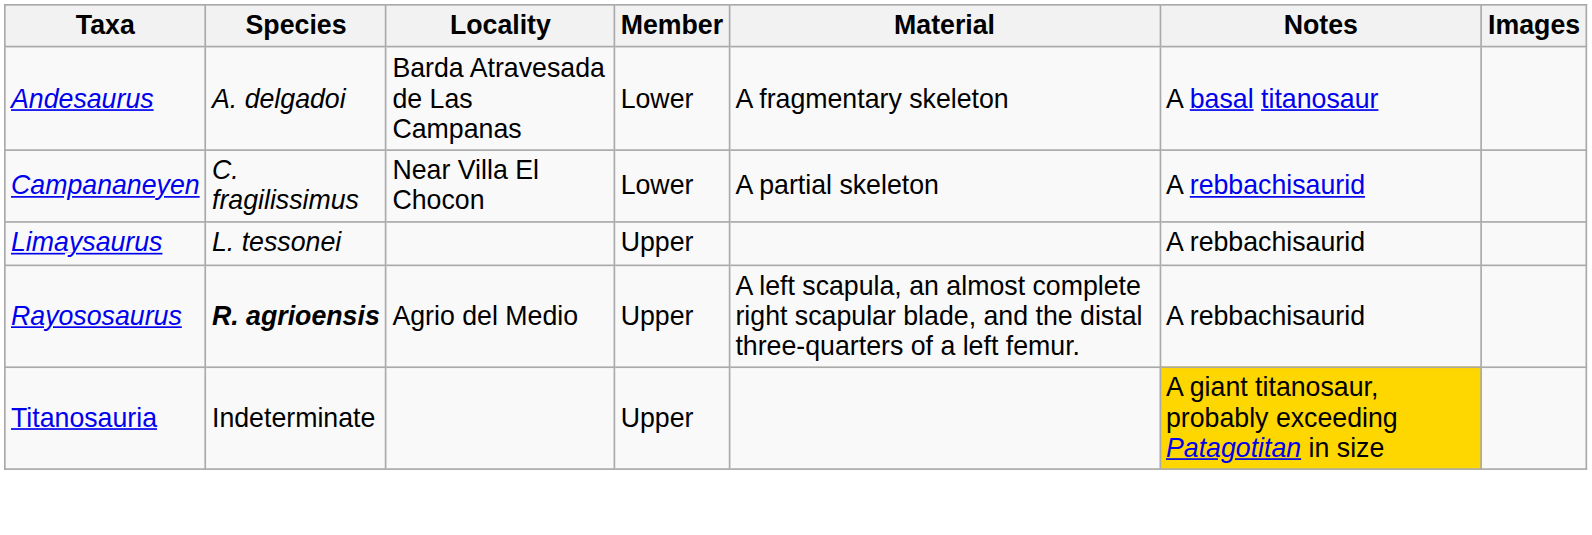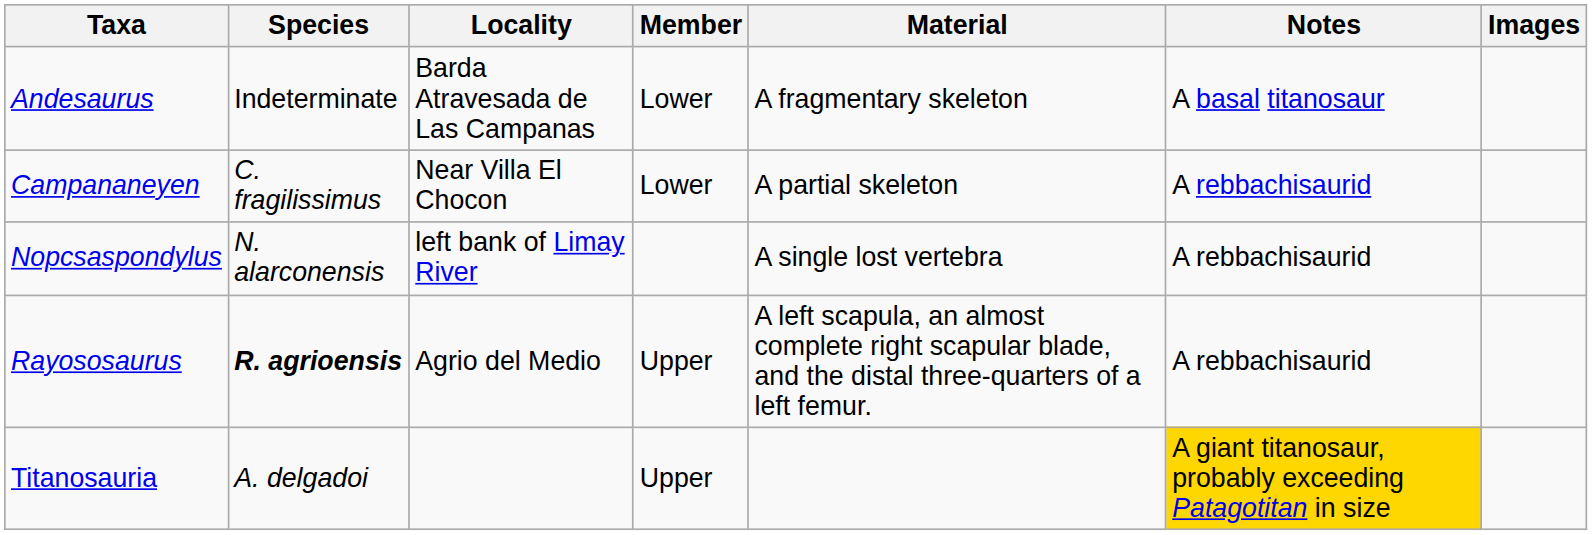 <table class="wikitable sortable" align="center" width="75%">
 <tr>
 <th>Taxa</th>
 <th>Species</th>
 <th>Locality</th>
 <th>Member</th>
 <th>Material</th>
 <th>Notes</th>
 <th>Images</th>
 </tr>
 <tr>
 <td><em><a href='#'>Andesaurus</a></em></td>
-<td><em>A. delgadoi</em></td>
+<td>Indeterminate</td>
 <td>Barda Atravesada de Las Campanas</td>
 <td>Lower</td>
 <td>A fragmentary skeleton</td>
 <td>A <a href='#'>basal</a> <a href='#'>titanosaur</a></td>
 <td></td>
 </tr>
 <tr>
 <td><em><a href='#'>Campananeyen</a></em></td>
 <td><em>C. fragilissimus</em></td>
 <td>Near Villa El Chocon</td>
 <td>Lower</td>
 <td>A partial skeleton</td>
 <td>A <a href='#'>rebbachisaurid</a></td>
 <td></td>
 </tr>
 <tr>
-<td><em><a href='#'>Limaysaurus</a></em></td>
-<td><em>L. tessonei</em></td>
+<td><em><a href='#'>Nopcsaspondylus</a></em></td>
+<td><em>N. alarconensis</em></td>
+<td>left bank of <a href='#'>Limay River</a></td>
 <td></td>
-<td>Upper</td>
-<td></td>
+<td>A single lost vertebra</td>
 <td>A rebbachisaurid</td>
 <td></td>
 </tr>
 <tr>
 <td><em><a href='#'>Rayososaurus</a></em></td>
 <td><strong><em>R. agrioensis</em></strong></td>
 <td>Agrio del Medio</td>
 <td>Upper</td>
 <td>A left scapula, an almost complete right scapular blade, and the distal three-quarters of a left femur.</td>
 <td>A rebbachisaurid</td>
 <td></td>
 </tr>
 <tr>
 <td><a href='#'>Titanosauria</a></td>
-<td>Indeterminate</td>
+<td><em>A. delgadoi</em></td>
 <td></td>
 <td>Upper</td>
 <td></td>
 <td style="background: gold;">A giant titanosaur, probably exceeding <em><a href='#'>Patagotitan</a></em> in size</td>
 <td></td>
 </tr>
 </table>
